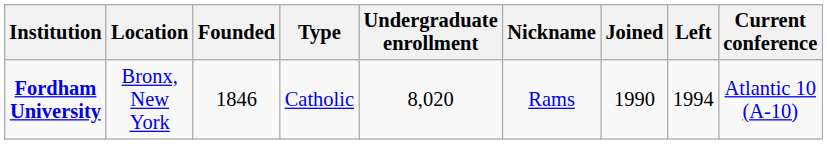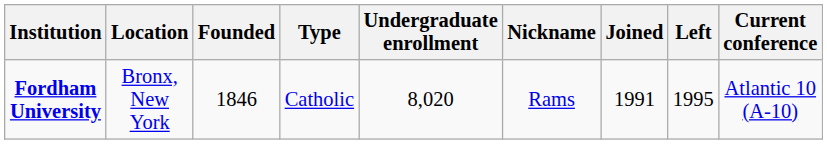 <table class="wikitable sortable" style="text-align:center;">
 <tr>
 <th>Institution</th>
 <th>Location</th>
 <th>Founded</th>
 <th>Type</th>
 <th>Undergraduate<br>enrollment</th>
 <th>Nickname</th>
 <th>Joined</th>
 <th>Left</th>
 <th>Current<br>conference</th>
 </tr>
 <tr>
 <td><strong><a href='#'>Fordham University</a></strong></td>
 <td><a href='#'>Bronx, New York</a></td>
 <td>1846</td>
 <td><a href='#'>Catholic</a><br></td>
 <td>8,020</td>
 <td><a href='#'>Rams</a></td>
-<td>1990</td>
-<td>1994</td>
+<td>1991</td>
+<td>1995</td>
 <td><a href='#'>Atlantic 10 (A-10)</a></td>
 </tr>
 </table>
